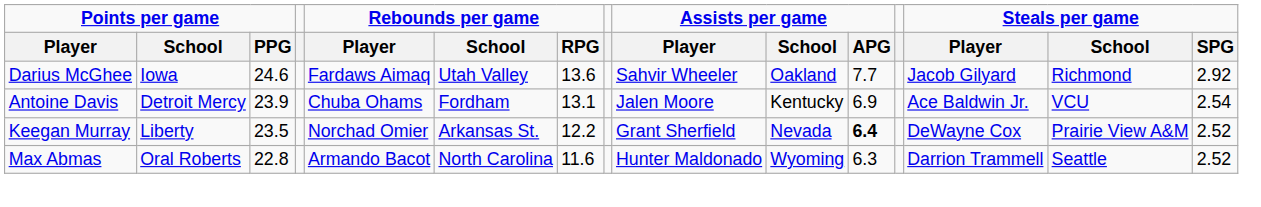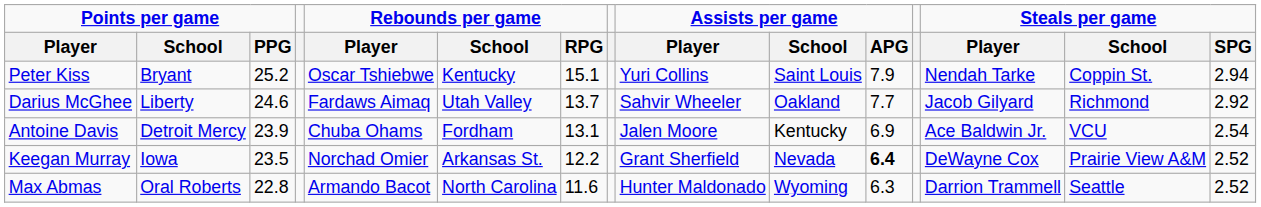 <table class="wikitable" style="text-align: left;">
 <tr>
 <td colspan=3 style="text-align:center;"><strong><a href='#'>Points per game</a></strong></td>
 <td></td>
 <td colspan=3 style="text-align:center;"><strong><a href='#'>Rebounds per game</a></strong></td>
 <td></td>
 <td colspan=3 style="text-align:center;"><strong><a href='#'>Assists per game</a></strong></td>
 <td></td>
 <td colspan=3 style="text-align:center;"><strong><a href='#'>Steals per game</a></strong></td>
 </tr>
 <tr>
 <th>Player</th>
 <th>School</th>
 <th>PPG</th>
 <th></th>
 <th>Player</th>
 <th>School</th>
 <th>RPG</th>
 <th></th>
 <th>Player</th>
 <th>School</th>
 <th>APG</th>
 <th></th>
 <th>Player</th>
 <th>School</th>
 <th>SPG</th>
 </tr>
 <tr>
+<td><a href='#'>Peter Kiss</a></td>
+<td><a href='#'>Bryant</a></td>
+<td>25.2</td>
+<td></td>
+<td><a href='#'>Oscar Tshiebwe</a></td>
+<td><a href='#'>Kentucky</a></td>
+<td>15.1</td>
+<td></td>
+<td><a href='#'>Yuri Collins</a></td>
+<td><a href='#'>Saint Louis</a></td>
+<td>7.9</td>
+<td></td>
+<td><a href='#'>Nendah Tarke</a></td>
+<td><a href='#'>Coppin St.</a></td>
+<td>2.94</td>
+</tr>
+<tr>
 <td><a href='#'>Darius McGhee</a></td>
-<td><a href='#'>Iowa</a></td>
+<td><a href='#'>Liberty</a></td>
 <td>24.6</td>
 <td></td>
 <td><a href='#'>Fardaws Aimaq</a></td>
 <td><a href='#'>Utah Valley</a></td>
-<td>13.6</td>
+<td>13.7</td>
 <td></td>
 <td><a href='#'>Sahvir Wheeler</a></td>
 <td><a href='#'>Oakland</a></td>
 <td>7.7</td>
 <td></td>
 <td><a href='#'>Jacob Gilyard</a></td>
 <td><a href='#'>Richmond</a></td>
 <td>2.92</td>
 </tr>
 <tr>
 <td><a href='#'>Antoine Davis</a></td>
 <td><a href='#'>Detroit Mercy</a></td>
 <td>23.9</td>
 <td></td>
 <td><a href='#'>Chuba Ohams</a></td>
 <td><a href='#'>Fordham</a></td>
 <td>13.1</td>
 <td></td>
 <td><a href='#'>Jalen Moore</a></td>
 <td>Kentucky</td>
 <td>6.9</td>
 <td></td>
 <td><a href='#'>Ace Baldwin Jr.</a></td>
 <td><a href='#'>VCU</a></td>
 <td>2.54</td>
 </tr>
 <tr>
 <td><a href='#'>Keegan Murray</a></td>
-<td><a href='#'>Liberty</a></td>
+<td><a href='#'>Iowa</a></td>
 <td>23.5</td>
 <td></td>
 <td><a href='#'>Norchad Omier</a></td>
 <td><a href='#'>Arkansas St.</a></td>
 <td>12.2</td>
 <td></td>
 <td><a href='#'>Grant Sherfield</a></td>
 <td><a href='#'>Nevada</a></td>
 <td><strong>6.4</strong></td>
 <td></td>
 <td><a href='#'>DeWayne Cox</a></td>
 <td><a href='#'>Prairie View A&M</a></td>
 <td>2.52</td>
 </tr>
 <tr>
 <td><a href='#'>Max Abmas</a></td>
 <td><a href='#'>Oral Roberts</a></td>
 <td>22.8</td>
 <td></td>
 <td><a href='#'>Armando Bacot</a></td>
 <td><a href='#'>North Carolina</a></td>
 <td>11.6</td>
 <td></td>
 <td><a href='#'>Hunter Maldonado</a></td>
 <td><a href='#'>Wyoming</a></td>
 <td>6.3</td>
 <td></td>
 <td><a href='#'>Darrion Trammell</a></td>
 <td><a href='#'>Seattle</a></td>
 <td>2.52</td>
 </tr>
 </table>
